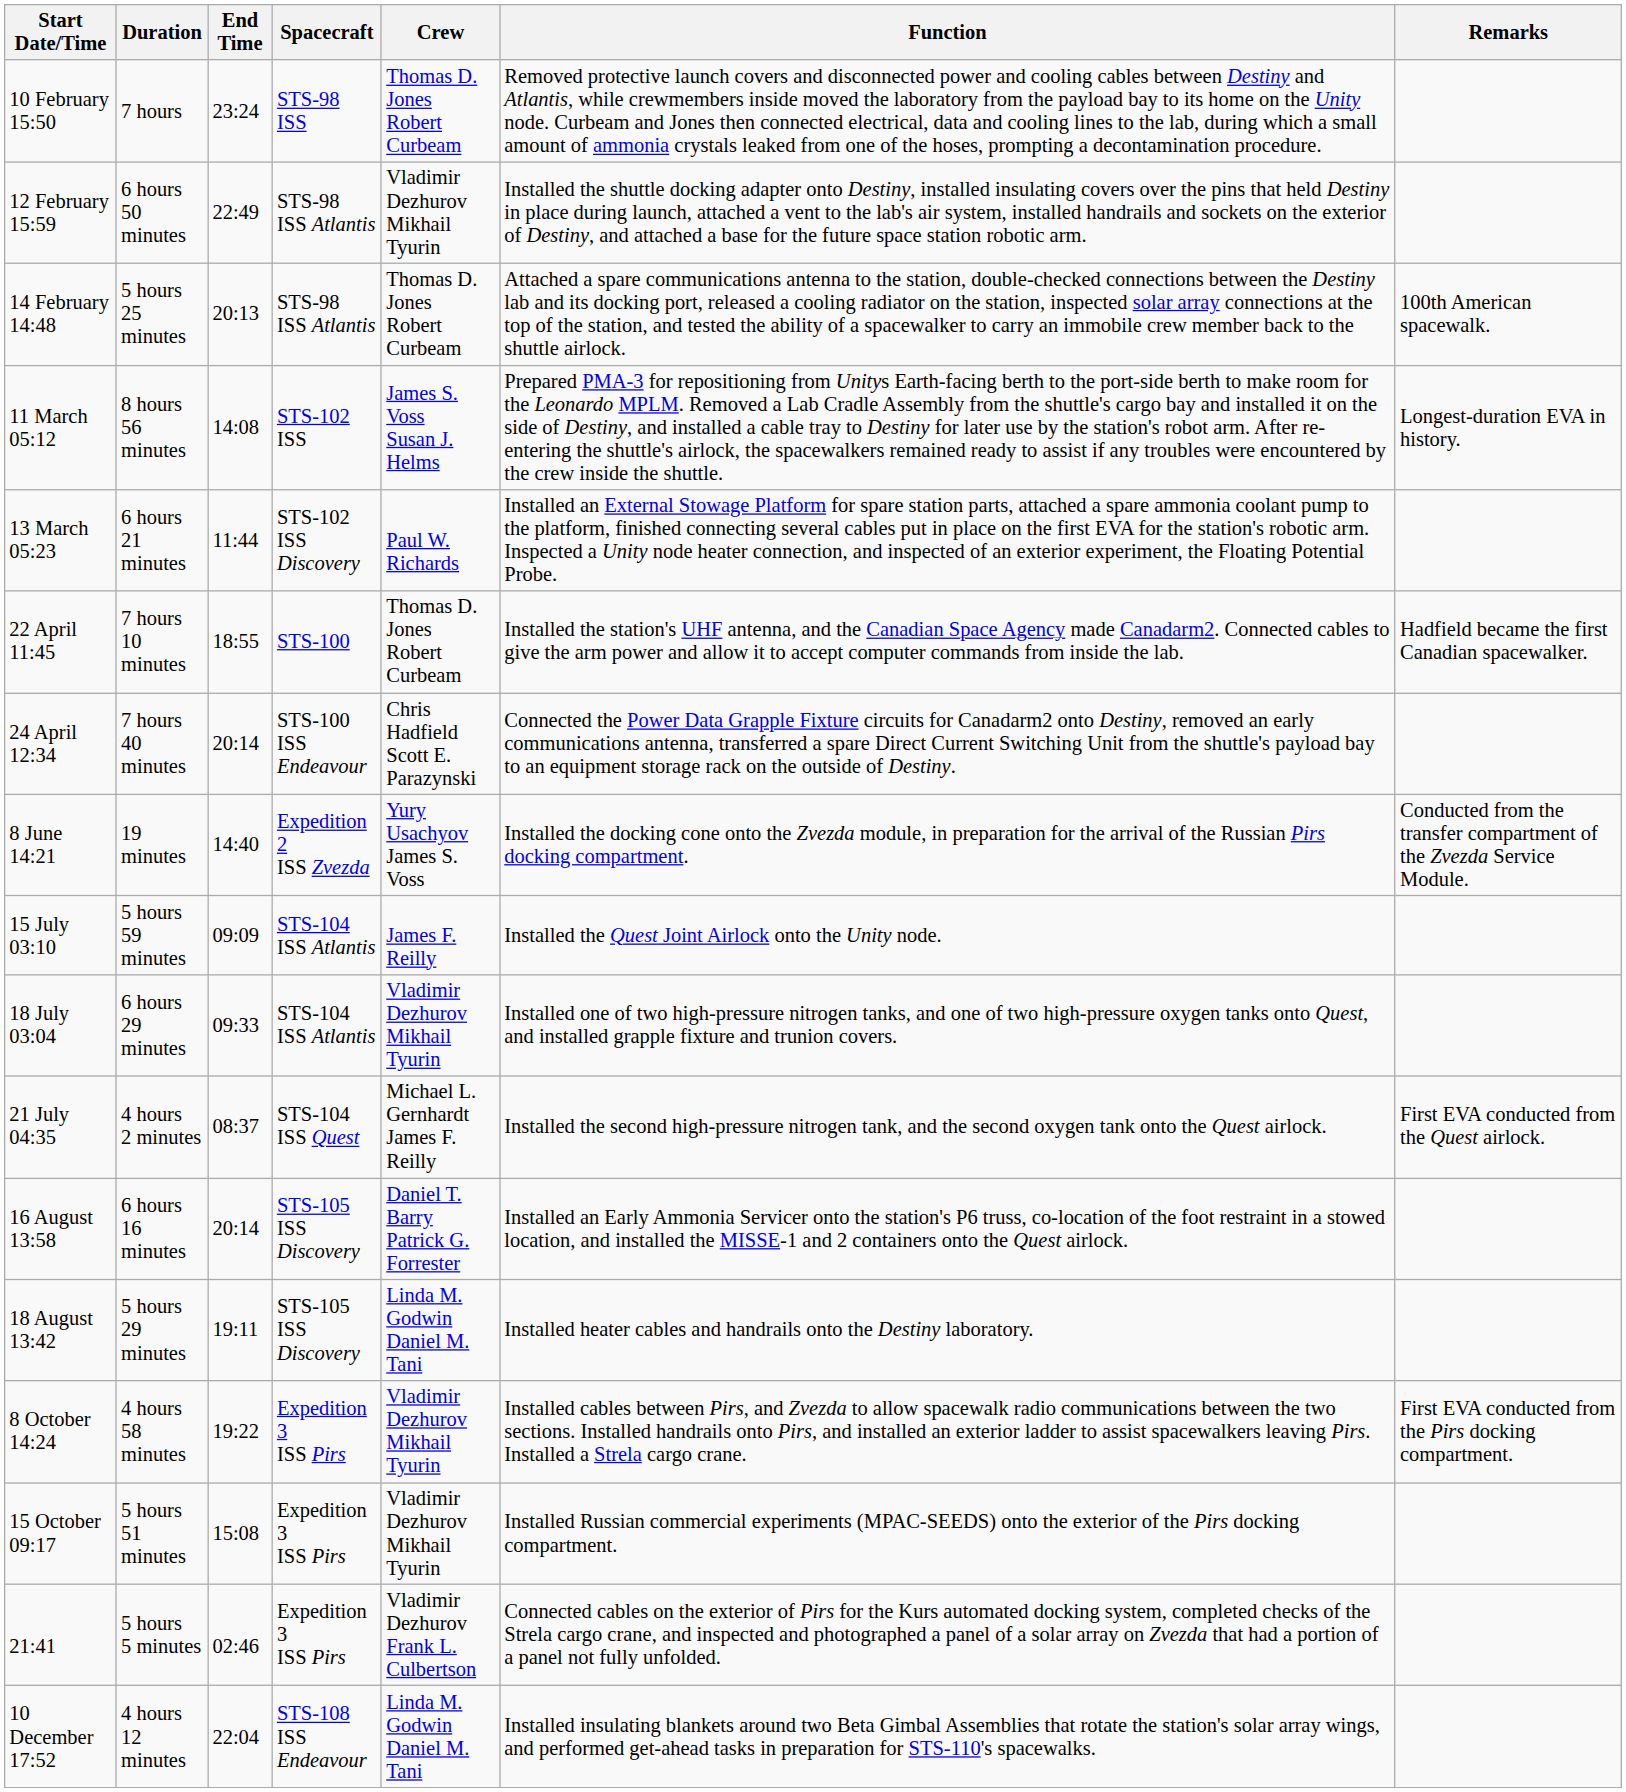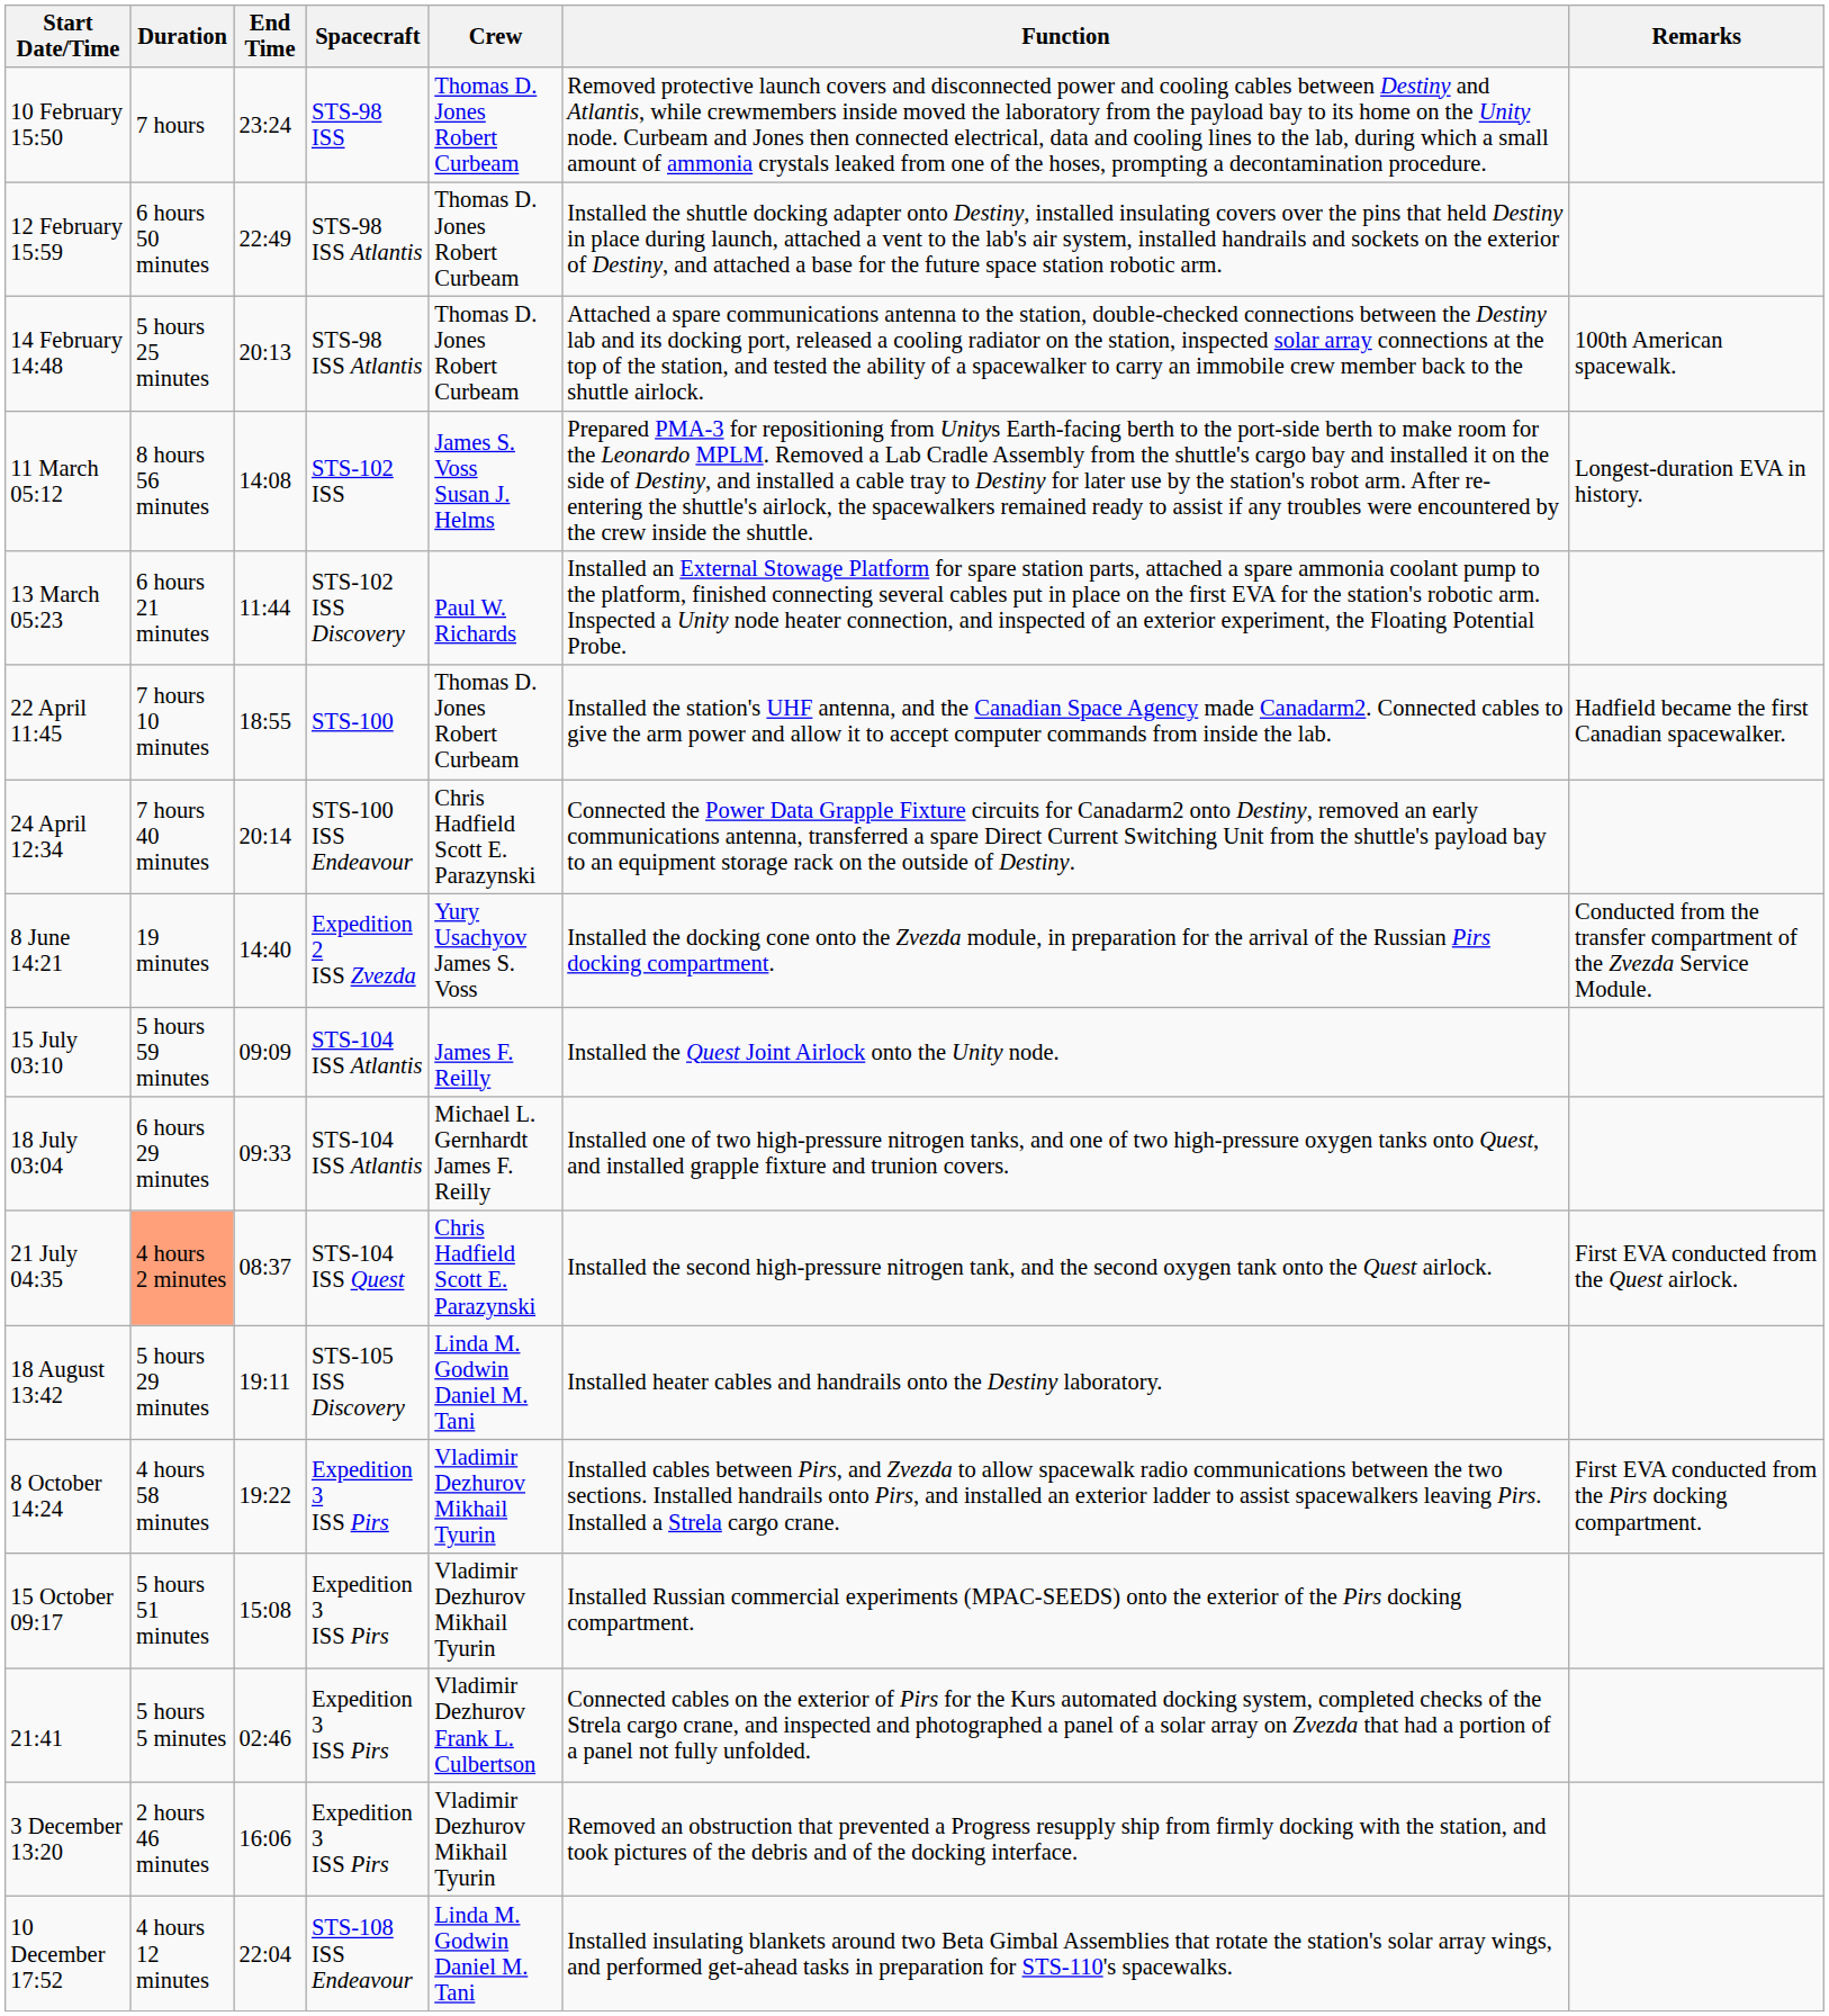 <table class="wikitable" width="100%">
 <tr>
 <th>Start Date/Time</th>
 <th>Duration</th>
 <th>End Time</th>
 <th>Spacecraft</th>
 <th>Crew</th>
 <th>Function</th>
 <th>Remarks</th>
 </tr>
 <tr>
 <td>10 February<br>15:50</td>
 <td>7 hours<br></td>
 <td>23:24</td>
 <td><a href='#'>STS-98</a><br><a href='#'>ISS</a> </td>
 <td><a href='#'>Thomas D. Jones</a><br><a href='#'>Robert Curbeam</a></td>
 <td>Removed protective launch covers and disconnected power and cooling cables between <a href='#'><em>Destiny</em></a> and <em>Atlantis</em>, while crewmembers inside moved the  laboratory from the payload bay to its home on the <a href='#'><em>Unity</em></a> node. Curbeam and Jones then connected electrical, data and cooling lines to the lab, during which a small amount of <a href='#'>ammonia</a> crystals leaked from one of the hoses, prompting a decontamination procedure.</td>
 <td></td>
 </tr>
 <tr>
 <td>12 February<br>15:59</td>
 <td>6 hours<br>50 minutes</td>
 <td>22:49</td>
 <td>STS-98<br>ISS <em>Atlantis</em></td>
-<td>Vladimir Dezhurov<br>Mikhail Tyurin</td>
+<td>Thomas D. Jones<br>Robert Curbeam</td>
 <td>Installed the shuttle docking adapter onto <em>Destiny</em>, installed insulating covers over the pins that held <em>Destiny</em> in place during launch, attached a vent to the lab's air system, installed handrails and sockets on the exterior of <em>Destiny</em>, and attached a base for the future space station robotic arm.</td>
 <td></td>
 </tr>
 <tr>
 <td>14 February<br>14:48</td>
 <td>5 hours<br>25 minutes</td>
 <td>20:13</td>
 <td>STS-98<br>ISS <em>Atlantis</em></td>
 <td>Thomas D. Jones<br>Robert Curbeam</td>
 <td>Attached a spare communications antenna to the station, double-checked connections between the <em>Destiny</em> lab and its docking port, released a cooling radiator on the station, inspected <a href='#'>solar array</a> connections at the top of the station, and tested the ability of a spacewalker to carry an immobile crew member back to the shuttle airlock.</td>
 <td>100th American spacewalk.</td>
 </tr>
 <tr>
 <td>11 March<br>05:12</td>
 <td>8 hours<br>56 minutes</td>
 <td>14:08</td>
 <td><a href='#'>STS-102</a><br>ISS </td>
 <td><a href='#'>James S. Voss</a><br><a href='#'>Susan J. Helms</a></td>
 <td>Prepared <a href='#'>PMA-3</a> for repositioning from <em>Unity</em>s Earth-facing berth to the port-side berth to make room for the <em>Leonardo</em> <a href='#'>MPLM</a>. Removed a Lab Cradle Assembly from the shuttle's cargo bay and installed it on the side of <em>Destiny</em>, and installed a cable tray to <em>Destiny</em> for later use by the station's robot arm. After re-entering the shuttle's airlock, the spacewalkers remained ready to assist if any troubles were encountered by the crew inside the shuttle.</td>
 <td>Longest-duration EVA in history.</td>
 </tr>
 <tr>
 <td>13 March<br>05:23</td>
 <td>6 hours<br>21 minutes</td>
 <td>11:44</td>
 <td>STS-102<br>ISS <em>Discovery</em></td>
 <td><br><a href='#'>Paul W. Richards</a></td>
 <td>Installed an <a href='#'>External Stowage Platform</a> for spare station parts, attached a spare ammonia coolant pump to the platform, finished connecting several cables put in place on the first EVA for the station's robotic arm. Inspected a <em>Unity</em> node heater connection, and inspected of an exterior experiment, the Floating Potential Probe.</td>
 <td></td>
 </tr>
 <tr>
 <td>22 April<br>11:45</td>
 <td>7 hours<br>10 minutes</td>
 <td>18:55</td>
 <td><a href='#'>STS-100</a><br></td>
 <td>Thomas D. Jones<br>Robert Curbeam</td>
 <td>Installed the station's <a href='#'>UHF</a> antenna, and the <a href='#'>Canadian Space Agency</a> made <a href='#'>Canadarm2</a>. Connected cables to give the arm power and allow it to accept computer commands from inside the lab.</td>
 <td>Hadfield became the first Canadian spacewalker.</td>
 </tr>
 <tr>
 <td>24 April<br>12:34</td>
 <td>7 hours<br>40 minutes</td>
 <td>20:14</td>
 <td>STS-100<br>ISS <em>Endeavour</em></td>
 <td>Chris Hadfield<br>Scott E. Parazynski</td>
 <td>Connected the <a href='#'>Power Data Grapple Fixture</a> circuits for Canadarm2 onto <em>Destiny</em>, removed an early communications antenna, transferred a spare Direct Current Switching Unit from the shuttle's payload bay to an equipment storage rack on the outside of <em>Destiny</em>.</td>
 <td></td>
 </tr>
 <tr>
 <td>8 June<br>14:21</td>
 <td>19 minutes</td>
 <td>14:40</td>
 <td><a href='#'>Expedition 2</a><br>ISS <em><a href='#'>Zvezda</a></em></td>
 <td><a href='#'>Yury Usachyov</a><br>James S. Voss</td>
 <td>Installed the docking cone onto the <em>Zvezda</em> module, in preparation for the arrival of the Russian <a href='#'><em>Pirs</em> docking compartment</a>.</td>
 <td>Conducted from the transfer compartment of the <em>Zvezda</em> Service Module.</td>
 </tr>
 <tr>
 <td>15 July<br>03:10</td>
 <td>5 hours<br>59 minutes</td>
 <td>09:09</td>
 <td><a href='#'>STS-104</a><br>ISS <em>Atlantis</em></td>
 <td><br><a href='#'>James F. Reilly</a></td>
 <td>Installed the <a href='#'><em>Quest</em> Joint Airlock</a> onto the <em>Unity</em> node.</td>
 <td></td>
 </tr>
 <tr>
 <td>18 July<br>03:04</td>
 <td>6 hours<br>29 minutes</td>
 <td>09:33</td>
 <td>STS-104<br>ISS <em>Atlantis</em></td>
-<td><a href='#'>Vladimir Dezhurov</a><br><a href='#'>Mikhail Tyurin</a></td>
+<td>Michael L. Gernhardt<br>James F. Reilly</td>
 <td>Installed one of two high-pressure nitrogen tanks, and one of two high-pressure oxygen tanks onto <em>Quest</em>, and installed grapple fixture and trunion covers.</td>
 <td></td>
 </tr>
 <tr>
 <td>21 July<br>04:35</td>
-<td>4 hours<br>2 minutes</td>
+<td style="background: lightsalmon;">4 hours<br>2 minutes</td>
 <td>08:37</td>
 <td>STS-104<br>ISS <em><a href='#'>Quest</a></em></td>
-<td>Michael L. Gernhardt<br>James F. Reilly</td>
+<td><a href='#'>Chris Hadfield</a><br><a href='#'>Scott E. Parazynski</a></td>
 <td>Installed the second high-pressure nitrogen tank, and the second oxygen tank onto the <em>Quest</em> airlock.</td>
 <td>First EVA conducted from the <em>Quest</em> airlock.</td>
-</tr>
-<tr>
-<td>16 August<br>13:58</td>
-<td>6 hours<br>16 minutes</td>
-<td>20:14</td>
-<td><a href='#'>STS-105</a><br>ISS <em>Discovery</em></td>
-<td><a href='#'>Daniel T. Barry</a><br><a href='#'>Patrick G. Forrester</a></td>
-<td>Installed an Early Ammonia Servicer onto the station's P6 truss, co-location of the foot restraint in a stowed location, and installed the <a href='#'>MISSE</a>-1 and 2 containers onto the <em>Quest</em> airlock.</td>
-<td></td>
 </tr>
 <tr>
 <td>18 August<br>13:42</td>
 <td>5 hours<br>29 minutes</td>
 <td>19:11</td>
 <td>STS-105<br>ISS <em>Discovery</em></td>
 <td><a href='#'>Linda M. Godwin</a><br><a href='#'>Daniel M. Tani</a></td>
 <td>Installed heater cables and handrails onto the <em>Destiny</em> laboratory.</td>
 <td></td>
 </tr>
 <tr>
 <td>8 October<br>14:24</td>
 <td>4 hours<br>58 minutes</td>
 <td>19:22</td>
 <td><a href='#'>Expedition 3</a><br>ISS <em><a href='#'>Pirs</a></em></td>
 <td><a href='#'>Vladimir Dezhurov</a><br><a href='#'>Mikhail Tyurin</a></td>
 <td>Installed cables between <em>Pirs</em>, and <em>Zvezda</em> to allow spacewalk radio communications between the two sections. Installed handrails onto <em>Pirs</em>, and installed an exterior ladder to assist spacewalkers leaving <em>Pirs</em>. Installed a <a href='#'>Strela</a> cargo crane.</td>
 <td>First EVA conducted from the <em>Pirs</em> docking compartment.</td>
 </tr>
 <tr>
 <td>15 October<br>09:17</td>
 <td>5 hours<br>51 minutes</td>
 <td>15:08</td>
 <td>Expedition 3<br>ISS <em>Pirs</em></td>
 <td>Vladimir Dezhurov<br>Mikhail Tyurin</td>
 <td>Installed Russian commercial experiments (MPAC-SEEDS) onto the exterior of the <em>Pirs</em> docking compartment.</td>
 <td></td>
 </tr>
 <tr>
 <td><br>21:41</td>
 <td>5 hours<br>5 minutes</td>
 <td><br>02:46</td>
 <td>Expedition 3<br>ISS <em>Pirs</em></td>
 <td>Vladimir Dezhurov<br><a href='#'>Frank L. Culbertson</a></td>
 <td>Connected cables on the exterior of <em>Pirs</em> for the Kurs automated docking system, completed checks of the Strela cargo crane, and inspected and photographed a panel of a solar array on <em>Zvezda</em> that had a portion of a panel not fully unfolded.</td>
 <td></td>
 </tr>
 <tr>
+<td>3 December<br>13:20</td>
+<td>2 hours<br>46 minutes</td>
+<td>16:06</td>
+<td>Expedition 3<br>ISS <em>Pirs</em></td>
+<td>Vladimir Dezhurov<br>Mikhail Tyurin</td>
+<td>Removed an obstruction that prevented a Progress resupply ship from firmly docking with the station, and took pictures of the debris and of the docking interface.</td>
+<td></td>
+</tr>
+<tr>
 <td>10 December<br>17:52</td>
 <td>4 hours<br>12 minutes</td>
 <td>22:04</td>
 <td><a href='#'>STS-108</a><br>ISS <em>Endeavour</em></td>
 <td><a href='#'>Linda M. Godwin</a><br><a href='#'>Daniel M. Tani</a></td>
 <td>Installed insulating blankets around two Beta Gimbal Assemblies that rotate the station's solar array wings, and performed get-ahead tasks in preparation for <a href='#'>STS-110</a>'s spacewalks.</td>
 <td></td>
 </tr>
 </table>
